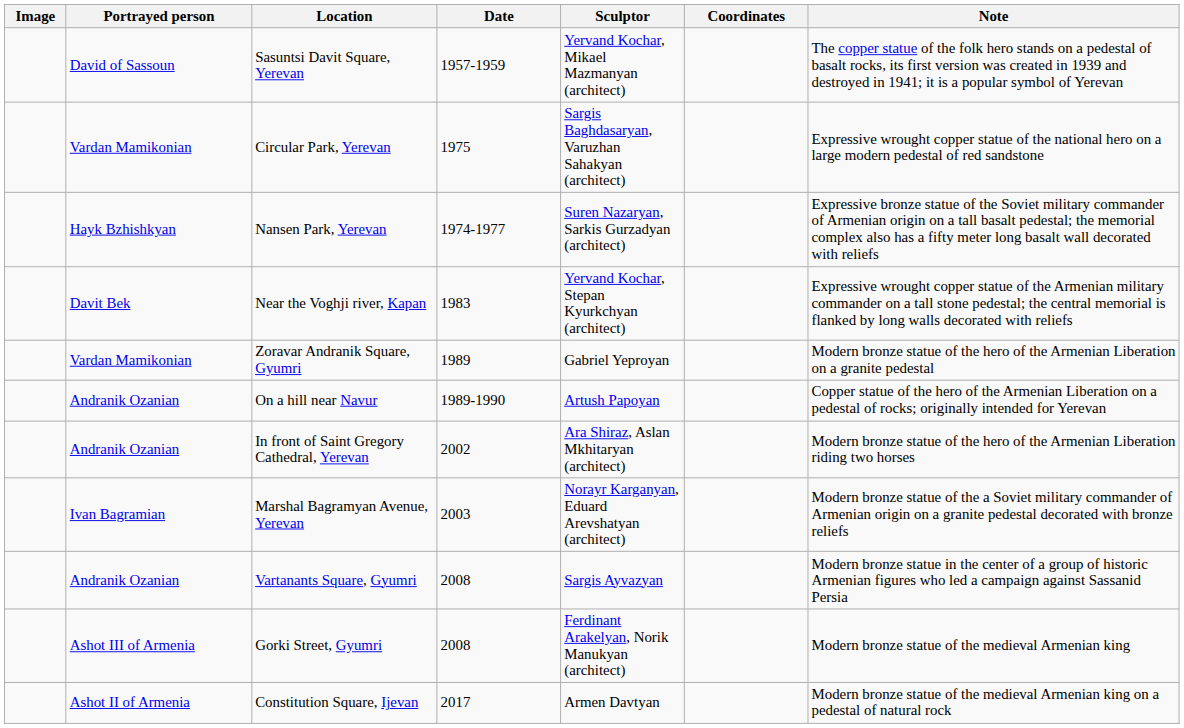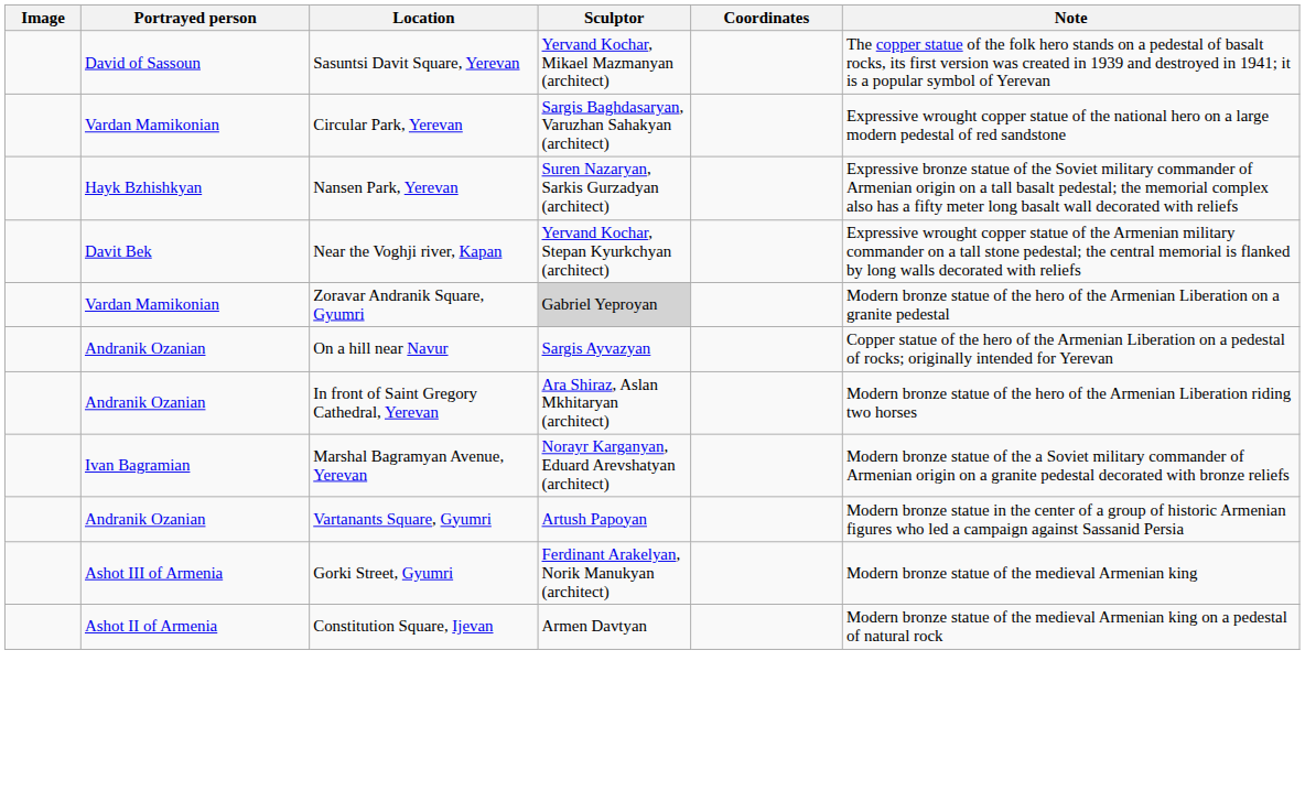 <table class="wikitable sortable"  style="width:100%;">
 <tr>
 <th width="5%" align="left" class="unsortable">Image</th>
 <th width="15%" align="left">Portrayed person</th>
 <th width="15%" align="left">Location</th>
-<th width="10%" align="left">Date</th>
 <th width="10%" align="left">Sculptor</th>
 <th width="10%" align="left">Coordinates</th>
 <th width="30%" align="left">Note</th>
 </tr>
 <tr>
 <td></td>
 <td><a href='#'>David of Sassoun</a></td>
 <td>Sasuntsi Davit Square, <a href='#'>Yerevan</a></td>
-<td>1957-1959</td>
 <td><a href='#'>Yervand Kochar</a>, Mikael Mazmanyan (architect)</td>
 <td></td>
 <td>The <a href='#'>copper statue</a> of the folk hero stands on a pedestal of basalt rocks, its first version was created in 1939 and destroyed in 1941; it is a popular symbol of Yerevan</td>
 </tr>
 <tr>
 <td></td>
 <td><a href='#'>Vardan Mamikonian</a></td>
 <td>Circular Park, <a href='#'>Yerevan</a></td>
-<td>1975</td>
 <td><a href='#'>Sargis Baghdasaryan</a>, Varuzhan Sahakyan (architect)</td>
 <td></td>
 <td>Expressive wrought copper statue of the national hero on a large modern pedestal of red sandstone</td>
 </tr>
 <tr>
 <td></td>
 <td><a href='#'>Hayk Bzhishkyan</a></td>
 <td>Nansen Park, <a href='#'>Yerevan</a></td>
-<td>1974-1977</td>
 <td><a href='#'>Suren Nazaryan</a>, Sarkis Gurzadyan (architect)</td>
 <td></td>
 <td>Expressive bronze statue of the Soviet military commander of Armenian origin on a tall basalt pedestal; the memorial complex also has a fifty meter long basalt wall decorated with reliefs</td>
 </tr>
 <tr>
 <td></td>
 <td><a href='#'>Davit Bek</a></td>
 <td>Near the Voghji river, <a href='#'>Kapan</a></td>
-<td>1983</td>
 <td><a href='#'>Yervand Kochar</a>, Stepan Kyurkchyan (architect)</td>
 <td></td>
 <td>Expressive wrought copper statue of the Armenian military commander on a tall stone pedestal; the central memorial is flanked by long walls decorated with reliefs</td>
 </tr>
 <tr>
 <td></td>
 <td><a href='#'>Vardan Mamikonian</a></td>
 <td>Zoravar Andranik Square, <a href='#'>Gyumri</a></td>
-<td>1989</td>
-<td>Gabriel Yeproyan</td>
+<td style="background: lightgrey;">Gabriel Yeproyan</td>
 <td></td>
 <td>Modern bronze statue of the hero of the Armenian Liberation on a granite pedestal</td>
 </tr>
 <tr>
 <td></td>
 <td><a href='#'>Andranik Ozanian</a></td>
 <td>On a hill near <a href='#'>Navur</a></td>
-<td>1989-1990</td>
-<td><a href='#'>Artush Papoyan</a></td>
+<td><a href='#'>Sargis Ayvazyan</a></td>
 <td></td>
 <td>Copper statue of the hero of the Armenian Liberation on a pedestal of rocks; originally intended for Yerevan</td>
 </tr>
 <tr>
 <td></td>
 <td><a href='#'>Andranik Ozanian</a></td>
 <td>In front of Saint Gregory Cathedral, <a href='#'>Yerevan</a></td>
-<td>2002</td>
 <td><a href='#'>Ara Shiraz</a>, Aslan Mkhitaryan (architect)</td>
 <td></td>
 <td>Modern bronze statue of the hero of the Armenian Liberation riding two horses</td>
 </tr>
 <tr>
 <td></td>
 <td><a href='#'>Ivan Bagramian</a></td>
 <td>Marshal Bagramyan Avenue, <a href='#'>Yerevan</a></td>
-<td>2003</td>
 <td><a href='#'>Norayr Karganyan</a>, Eduard Arevshatyan (architect)</td>
 <td></td>
 <td>Modern bronze statue of the a Soviet military commander of Armenian origin on a granite pedestal decorated with bronze reliefs</td>
 </tr>
 <tr>
 <td></td>
 <td><a href='#'>Andranik Ozanian</a></td>
 <td><a href='#'>Vartanants Square</a>, <a href='#'>Gyumri</a></td>
-<td>2008</td>
-<td><a href='#'>Sargis Ayvazyan</a></td>
+<td><a href='#'>Artush Papoyan</a></td>
 <td></td>
 <td>Modern bronze statue in the center of a group of historic Armenian figures who led a campaign against Sassanid Persia</td>
 </tr>
 <tr>
 <td></td>
 <td><a href='#'>Ashot III of Armenia</a></td>
 <td>Gorki Street, <a href='#'>Gyumri</a></td>
-<td>2008</td>
 <td><a href='#'>Ferdinant Arakelyan</a>, Norik Manukyan (architect)</td>
 <td></td>
 <td>Modern bronze statue of the medieval Armenian king</td>
 </tr>
 <tr>
 <td></td>
 <td><a href='#'>Ashot II of Armenia</a></td>
 <td>Constitution Square, <a href='#'>Ijevan</a></td>
-<td>2017</td>
 <td>Armen Davtyan</td>
 <td></td>
 <td>Modern bronze statue of the medieval Armenian king on a pedestal of natural rock</td>
 </tr>
 </table>
